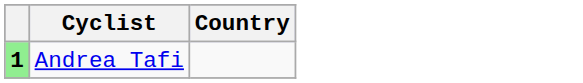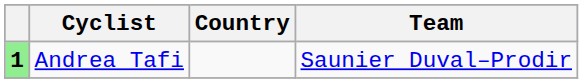 <table class="wikitable">
 <tr style="background:#ccccff;">
 <th></th>
 <th>Cyclist</th>
 <th>Country</th>
+<th>Team</th>
 </tr>
 <tr>
 <td style="background: lightgreen;"><strong>1</strong></td>
 <td><a href='#'>Andrea Tafi</a></td>
 <td></td>
+<td><a href='#'>Saunier Duval–Prodir</a></td>
 </tr>
 </table>
